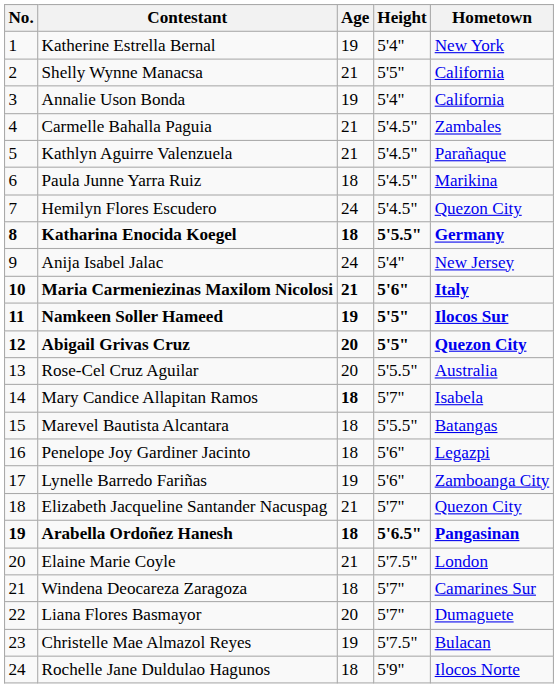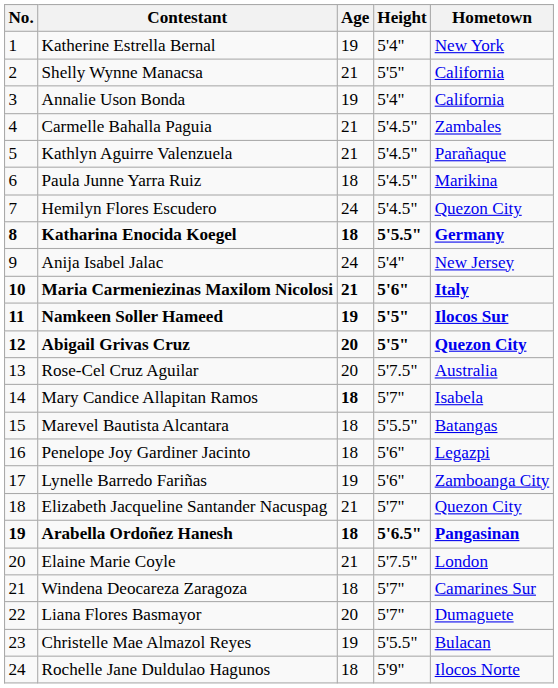 <table class="sortable wikitable">
 <tr>
 <th>No.</th>
 <th>Contestant</th>
 <th>Age</th>
 <th>Height</th>
 <th>Hometown</th>
 </tr>
 <tr>
 <td>1</td>
 <td>Katherine Estrella Bernal</td>
 <td>19</td>
 <td>5'4"</td>
 <td><a href='#'>New York</a></td>
 </tr>
 <tr>
 <td>2</td>
 <td>Shelly Wynne Manacsa</td>
 <td>21</td>
 <td>5'5"</td>
 <td><a href='#'>California</a></td>
 </tr>
 <tr>
 <td>3</td>
 <td>Annalie Uson Bonda</td>
 <td>19</td>
 <td>5'4"</td>
 <td><a href='#'>California</a></td>
 </tr>
 <tr>
 <td>4</td>
 <td>Carmelle Bahalla Paguia</td>
 <td>21</td>
 <td>5'4.5"</td>
 <td><a href='#'>Zambales</a></td>
 </tr>
 <tr>
 <td>5</td>
 <td>Kathlyn Aguirre Valenzuela</td>
 <td>21</td>
 <td>5'4.5"</td>
 <td><a href='#'>Parañaque</a></td>
 </tr>
 <tr>
 <td>6</td>
 <td>Paula Junne Yarra Ruiz</td>
 <td>18</td>
 <td>5'4.5"</td>
 <td><a href='#'>Marikina</a></td>
 </tr>
 <tr>
 <td>7</td>
 <td>Hemilyn Flores Escudero</td>
 <td>24</td>
 <td>5'4.5"</td>
 <td><a href='#'>Quezon City</a></td>
 </tr>
 <tr>
 <td><strong>8</strong></td>
 <td><strong>Katharina Enocida Koegel</strong></td>
 <td><strong>18</strong></td>
 <td><strong>5'5.5"</strong></td>
 <td><strong><a href='#'>Germany</a></strong></td>
 </tr>
 <tr>
 <td>9</td>
 <td>Anija Isabel Jalac</td>
 <td>24</td>
 <td>5'4"</td>
 <td><a href='#'>New Jersey</a></td>
 </tr>
 <tr>
 <td><strong>10</strong></td>
 <td><strong>Maria Carmeniezinas Maxilom Nicolosi</strong></td>
 <td><strong>21</strong></td>
 <td><strong>5'6"</strong></td>
 <td><strong><a href='#'>Italy</a></strong></td>
 </tr>
 <tr>
 <td><strong>11</strong></td>
 <td><strong>Namkeen Soller Hameed</strong></td>
 <td><strong>19</strong></td>
 <td><strong>5'5"</strong></td>
 <td><strong><a href='#'>Ilocos Sur</a></strong></td>
 </tr>
 <tr>
 <td><strong>12</strong></td>
 <td><strong>Abigail Grivas Cruz</strong></td>
 <td><strong>20</strong></td>
 <td><strong>5'5"</strong></td>
 <td><strong><a href='#'>Quezon City</a></strong></td>
 </tr>
 <tr>
 <td>13</td>
 <td>Rose-Cel Cruz Aguilar</td>
 <td>20</td>
-<td>5'5.5"</td>
+<td>5'7.5"</td>
 <td><a href='#'>Australia</a></td>
 </tr>
 <tr>
 <td>14</td>
 <td>Mary Candice Allapitan Ramos</td>
 <td><strong>18</strong></td>
 <td>5'7"</td>
 <td><a href='#'>Isabela</a></td>
 </tr>
 <tr>
 <td>15</td>
 <td>Marevel Bautista Alcantara</td>
 <td>18</td>
 <td>5'5.5"</td>
 <td><a href='#'>Batangas</a></td>
 </tr>
 <tr>
 <td>16</td>
 <td>Penelope Joy Gardiner Jacinto</td>
 <td>18</td>
 <td>5'6"</td>
 <td><a href='#'>Legazpi</a></td>
 </tr>
 <tr>
 <td>17</td>
 <td>Lynelle Barredo Fariñas</td>
 <td>19</td>
 <td>5'6"</td>
 <td><a href='#'>Zamboanga City</a></td>
 </tr>
 <tr>
 <td>18</td>
 <td>Elizabeth Jacqueline Santander Nacuspag</td>
 <td>21</td>
 <td>5'7"</td>
 <td><a href='#'>Quezon City</a></td>
 </tr>
 <tr>
 <td><strong>19</strong></td>
 <td><strong>Arabella Ordoñez Hanesh</strong></td>
 <td><strong>18</strong></td>
 <td><strong>5'6.5"</strong></td>
 <td><strong><a href='#'>Pangasinan</a></strong></td>
 </tr>
 <tr>
 <td>20</td>
 <td>Elaine Marie Coyle</td>
 <td>21</td>
 <td>5'7.5"</td>
 <td><a href='#'>London</a></td>
 </tr>
 <tr>
 <td>21</td>
 <td>Windena Deocareza Zaragoza</td>
 <td>18</td>
 <td>5'7"</td>
 <td><a href='#'>Camarines Sur</a></td>
 </tr>
 <tr>
 <td>22</td>
 <td>Liana Flores Basmayor</td>
 <td>20</td>
 <td>5'7"</td>
 <td><a href='#'>Dumaguete</a></td>
 </tr>
 <tr>
 <td>23</td>
 <td>Christelle Mae Almazol Reyes</td>
 <td>19</td>
-<td>5'7.5"</td>
+<td>5'5.5"</td>
 <td><a href='#'>Bulacan</a></td>
 </tr>
 <tr>
 <td>24</td>
 <td>Rochelle Jane Duldulao Hagunos</td>
 <td>18</td>
 <td>5'9"</td>
 <td><a href='#'>Ilocos Norte</a></td>
 </tr>
 </table>
